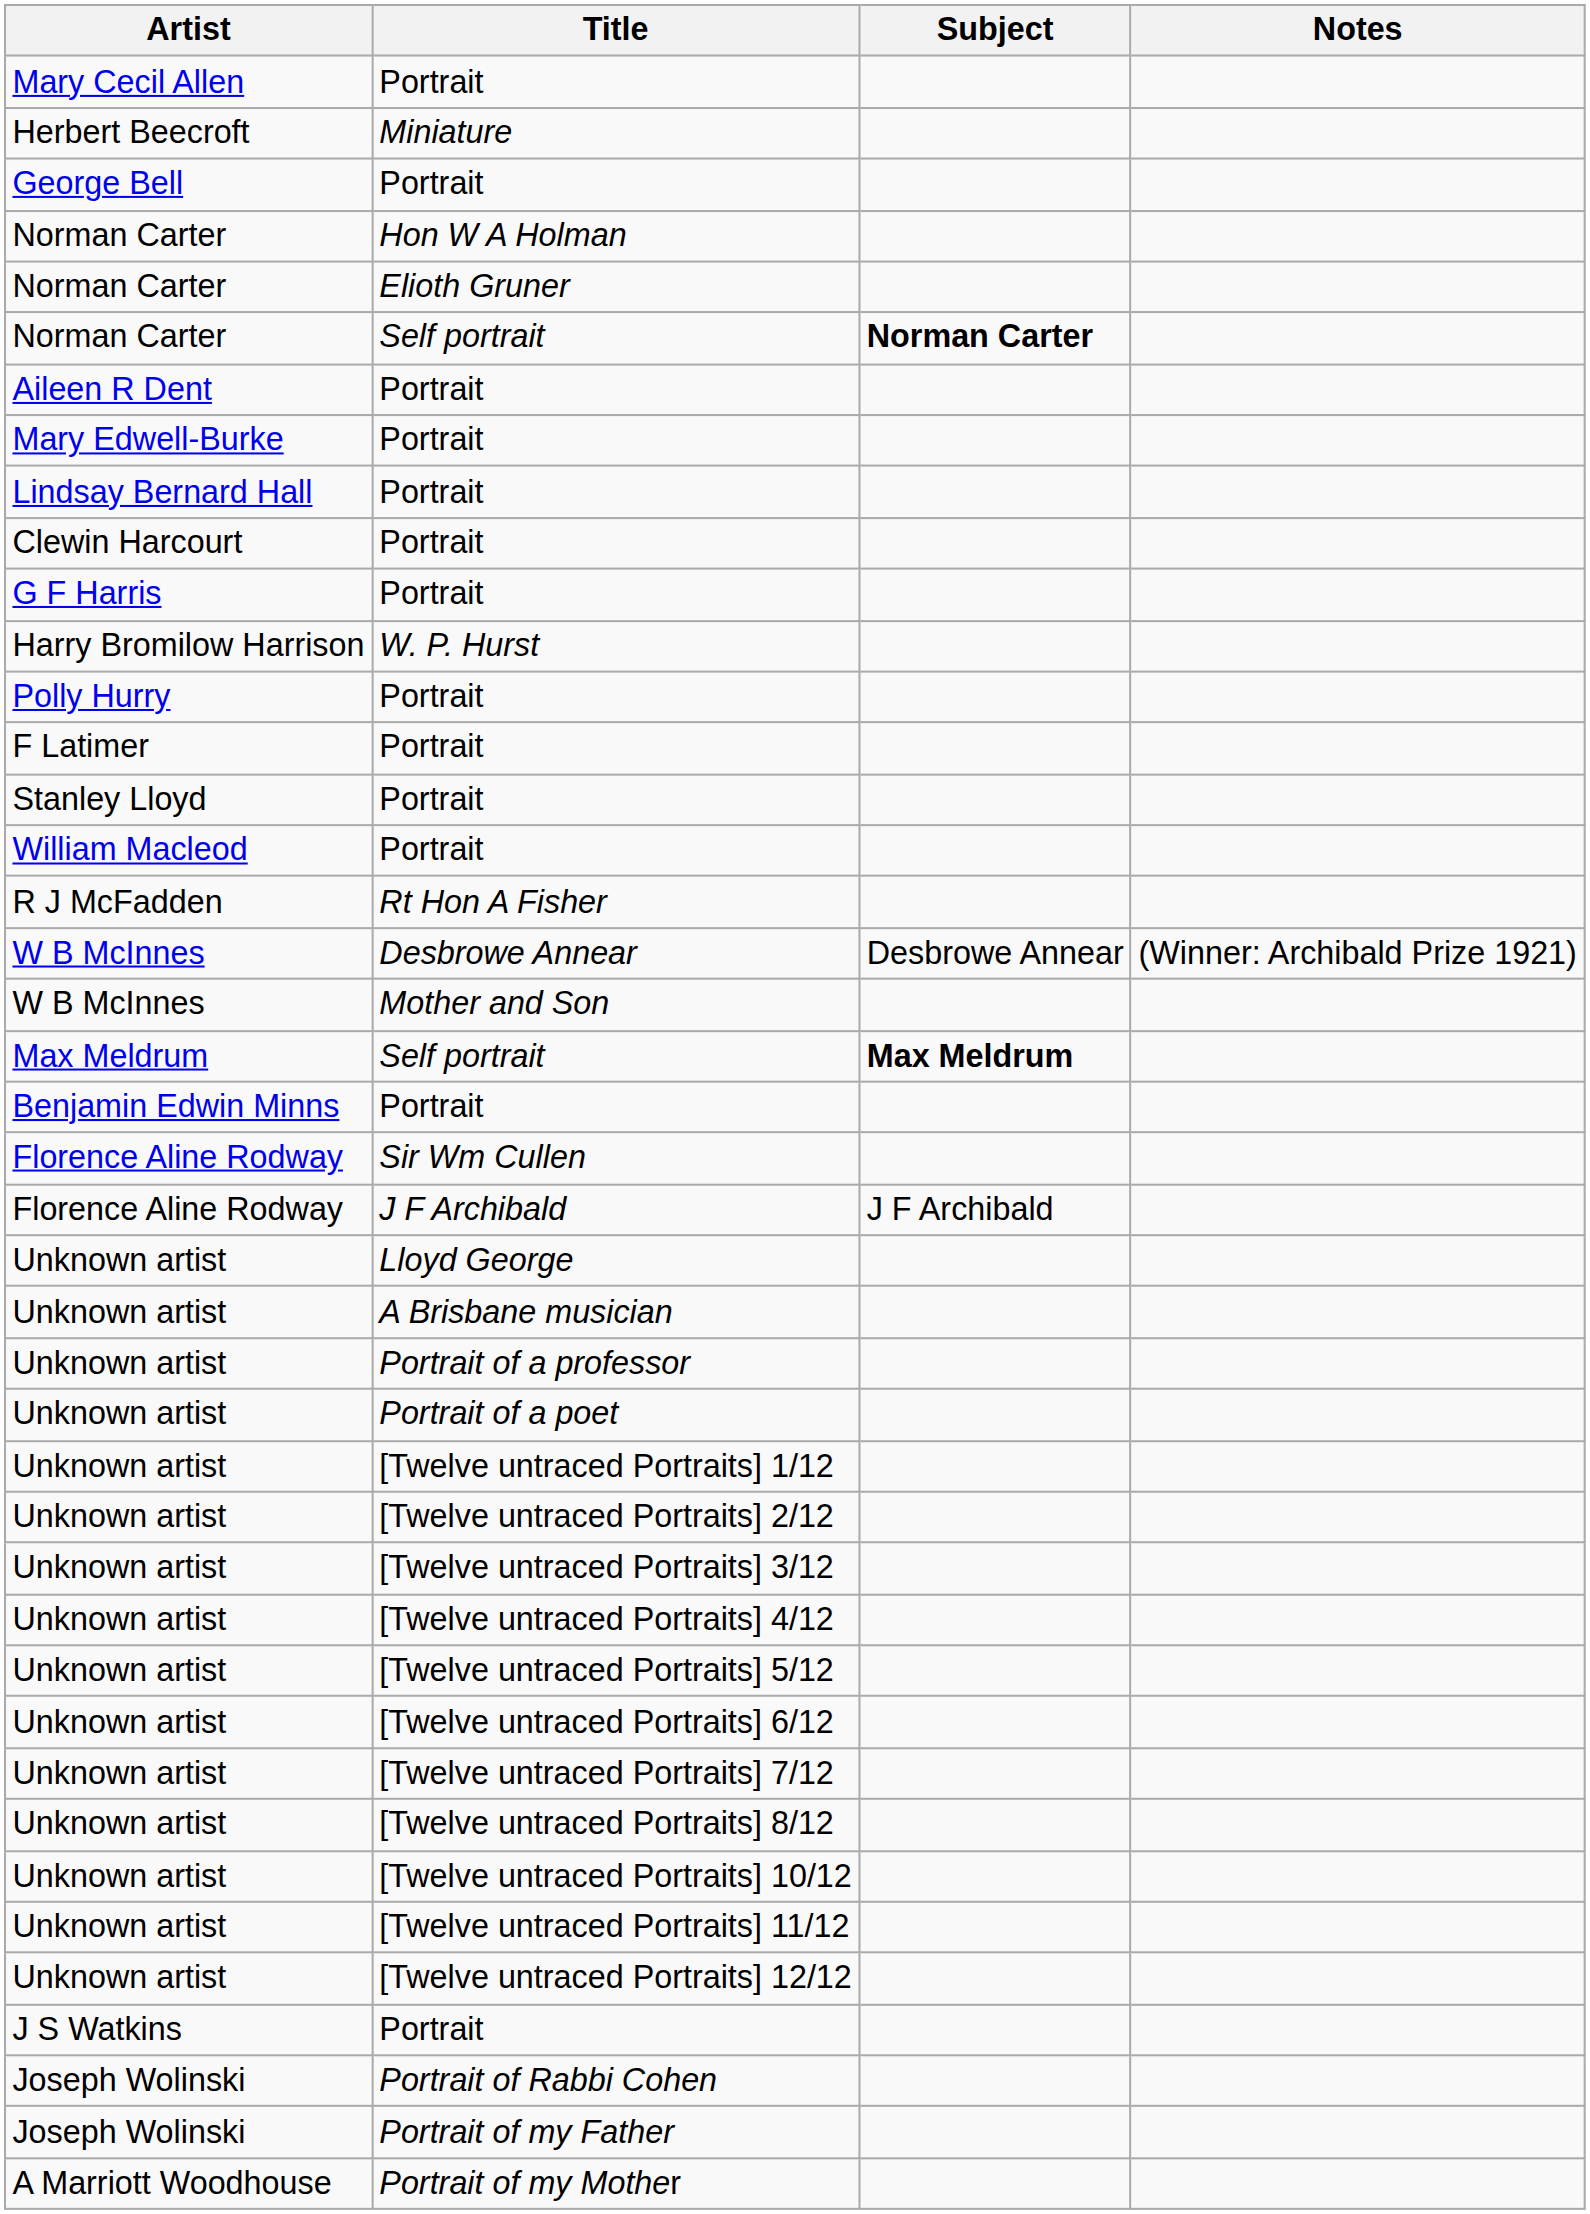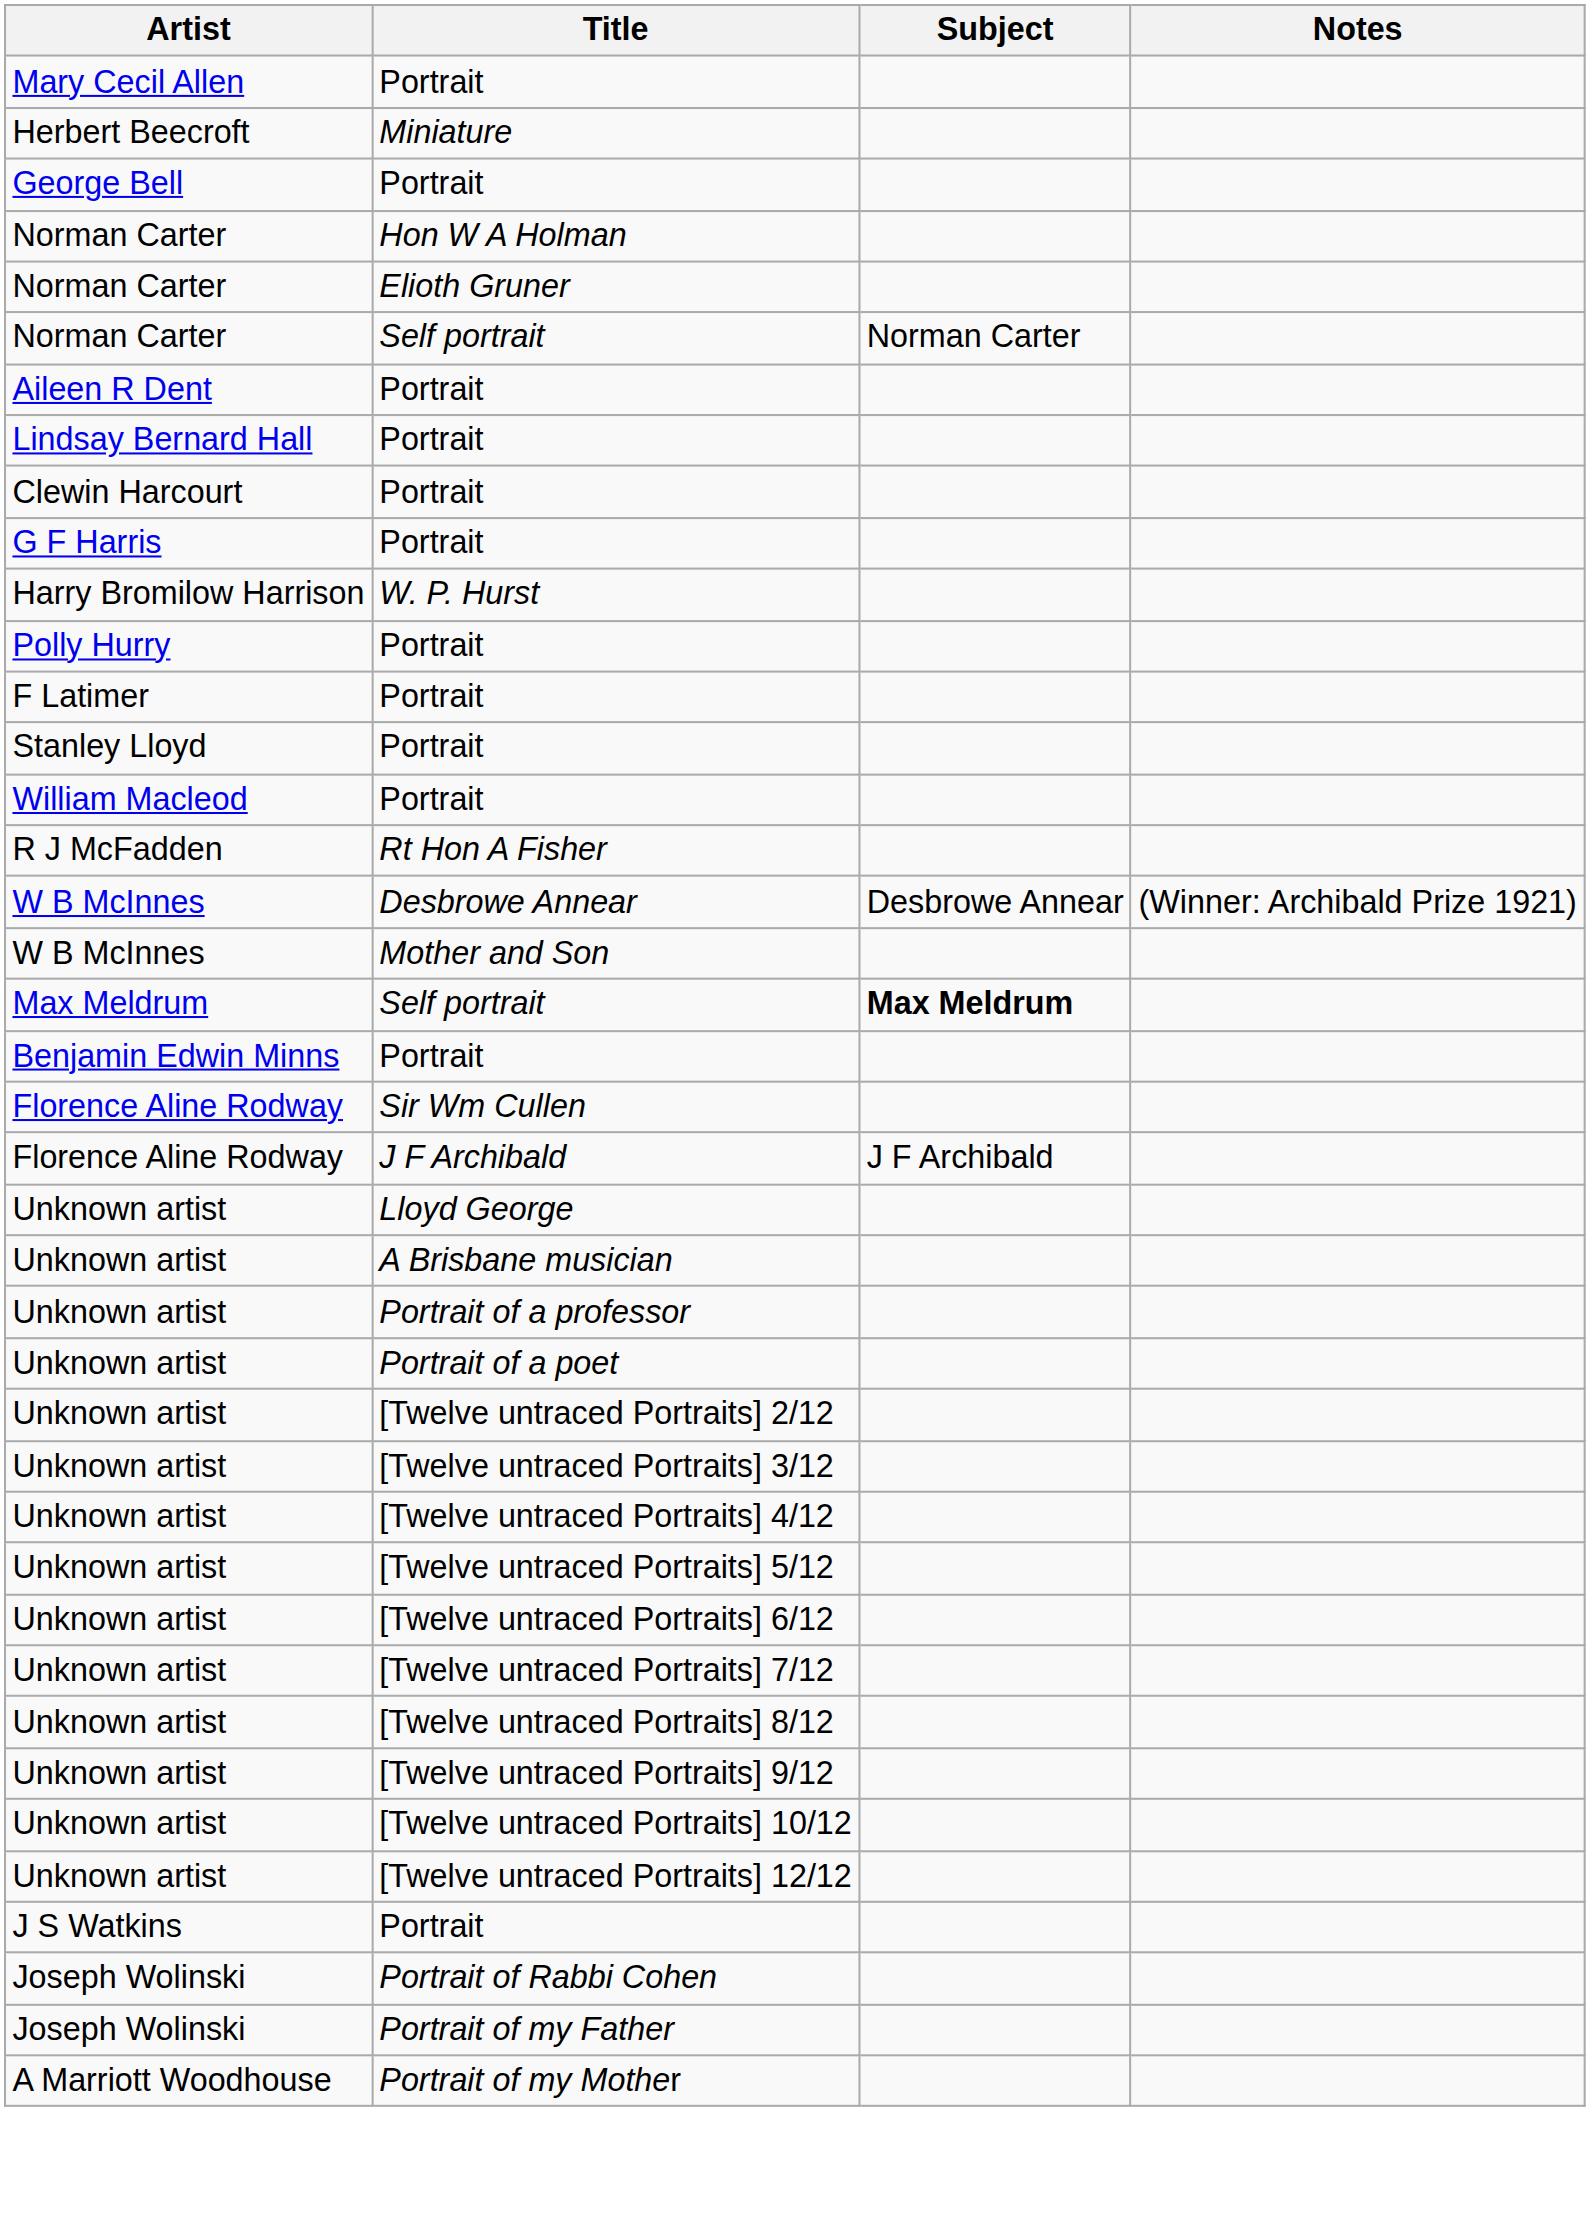 <table class="wikitable sortable">
 <tr>
 <th>Artist</th>
 <th>Title</th>
 <th>Subject</th>
 <th>Notes</th>
 </tr>
 <tr>
 <td><a href='#'>Mary Cecil Allen</a></td>
 <td>Portrait</td>
 <td></td>
 <td></td>
 </tr>
 <tr>
 <td>Herbert Beecroft</td>
 <td><em>Miniature</em></td>
 <td></td>
 <td></td>
 </tr>
 <tr>
 <td><a href='#'>George Bell</a></td>
 <td>Portrait</td>
 <td></td>
 <td></td>
 </tr>
 <tr>
 <td>Norman Carter</td>
 <td><em>Hon W A Holman</em></td>
 <td></td>
 <td></td>
 </tr>
 <tr>
 <td>Norman Carter</td>
 <td><em>Elioth Gruner</em></td>
 <td></td>
 <td></td>
 </tr>
 <tr>
 <td>Norman Carter</td>
 <td><em>Self portrait</em></td>
-<td><strong>Norman Carter</strong></td>
+<td>Norman Carter</td>
 <td></td>
 </tr>
 <tr>
 <td><a href='#'>Aileen R Dent</a></td>
-<td>Portrait</td>
-<td></td>
-<td></td>
-</tr>
-<tr>
-<td><a href='#'>Mary Edwell-Burke</a></td>
 <td>Portrait</td>
 <td></td>
 <td></td>
 </tr>
 <tr>
 <td><a href='#'>Lindsay Bernard Hall</a></td>
 <td>Portrait</td>
 <td></td>
 <td></td>
 </tr>
 <tr>
 <td>Clewin Harcourt</td>
 <td>Portrait</td>
 <td></td>
 <td></td>
 </tr>
 <tr>
 <td><a href='#'>G F Harris</a></td>
 <td>Portrait</td>
 <td></td>
 <td></td>
 </tr>
 <tr>
 <td>Harry Bromilow Harrison</td>
 <td><em>W. P. Hurst</em></td>
 <td></td>
 <td></td>
 </tr>
 <tr>
 <td><a href='#'>Polly Hurry</a></td>
 <td>Portrait</td>
 <td></td>
 <td></td>
 </tr>
 <tr>
 <td>F Latimer</td>
 <td>Portrait</td>
 <td></td>
 <td></td>
 </tr>
 <tr>
 <td>Stanley Lloyd</td>
 <td>Portrait</td>
 <td></td>
 <td></td>
 </tr>
 <tr>
 <td><a href='#'>William Macleod</a></td>
 <td>Portrait</td>
 <td></td>
 <td></td>
 </tr>
 <tr>
 <td>R J McFadden</td>
 <td><em>Rt Hon A Fisher</em></td>
 <td></td>
 <td></td>
 </tr>
 <tr>
 <td><a href='#'>W B McInnes</a></td>
 <td><em>Desbrowe Annear</em></td>
 <td>Desbrowe Annear</td>
 <td>(Winner: Archibald Prize 1921) </td>
 </tr>
 <tr>
 <td>W B McInnes</td>
 <td><em>Mother and Son</em></td>
 <td></td>
 <td></td>
 </tr>
 <tr>
 <td><a href='#'>Max Meldrum</a></td>
 <td><em>Self portrait</em></td>
 <td><strong>Max Meldrum</strong></td>
 <td></td>
 </tr>
 <tr>
 <td><a href='#'>Benjamin Edwin Minns</a></td>
 <td>Portrait</td>
 <td></td>
 <td></td>
 </tr>
 <tr>
 <td><a href='#'>Florence Aline Rodway</a></td>
 <td><em>Sir Wm Cullen</em></td>
 <td></td>
 <td></td>
 </tr>
 <tr>
 <td>Florence Aline Rodway</td>
 <td><em>J F Archibald</em></td>
 <td>J F Archibald</td>
 <td></td>
 </tr>
 <tr>
 <td>Unknown artist</td>
 <td><em>Lloyd George</em></td>
 <td></td>
 <td></td>
 </tr>
 <tr>
 <td>Unknown artist</td>
 <td><em>A Brisbane musician</em></td>
 <td></td>
 <td></td>
 </tr>
 <tr>
 <td>Unknown artist</td>
 <td><em>Portrait of a professor</em></td>
 <td></td>
 <td></td>
 </tr>
 <tr>
 <td>Unknown artist</td>
 <td><em>Portrait of a poet</em></td>
 <td></td>
 <td></td>
 </tr>
 <tr>
 <td>Unknown artist</td>
-<td>[Twelve untraced Portraits] 1/12</td>
-<td></td>
-<td></td>
-</tr>
-<tr>
-<td>Unknown artist</td>
 <td>[Twelve untraced Portraits] 2/12</td>
 <td></td>
 <td></td>
 </tr>
 <tr>
 <td>Unknown artist</td>
 <td>[Twelve untraced Portraits] 3/12</td>
 <td></td>
 <td></td>
 </tr>
 <tr>
 <td>Unknown artist</td>
 <td>[Twelve untraced Portraits] 4/12</td>
 <td></td>
 <td></td>
 </tr>
 <tr>
 <td>Unknown artist</td>
 <td>[Twelve untraced Portraits] 5/12</td>
 <td></td>
 <td></td>
 </tr>
 <tr>
 <td>Unknown artist</td>
 <td>[Twelve untraced Portraits] 6/12</td>
 <td></td>
 <td></td>
 </tr>
 <tr>
 <td>Unknown artist</td>
 <td>[Twelve untraced Portraits] 7/12</td>
 <td></td>
 <td></td>
 </tr>
 <tr>
 <td>Unknown artist</td>
 <td>[Twelve untraced Portraits] 8/12</td>
 <td></td>
 <td></td>
 </tr>
 <tr>
 <td>Unknown artist</td>
-<td>[Twelve untraced Portraits] 10/12</td>
+<td>[Twelve untraced Portraits] 9/12</td>
 <td></td>
 <td></td>
 </tr>
 <tr>
 <td>Unknown artist</td>
-<td>[Twelve untraced Portraits] 11/12</td>
+<td>[Twelve untraced Portraits] 10/12</td>
 <td></td>
 <td></td>
 </tr>
 <tr>
 <td>Unknown artist</td>
 <td>[Twelve untraced Portraits] 12/12</td>
 <td></td>
 <td></td>
 </tr>
 <tr>
 <td>J S Watkins</td>
 <td>Portrait</td>
 <td></td>
 <td></td>
 </tr>
 <tr>
 <td>Joseph Wolinski</td>
 <td><em>Portrait of Rabbi Cohen</em></td>
 <td></td>
 <td></td>
 </tr>
 <tr>
 <td>Joseph Wolinski</td>
 <td><em>Portrait of my Father</em></td>
 <td></td>
 <td></td>
 </tr>
 <tr>
 <td>A Marriott Woodhouse</td>
 <td><em>Portrait of my Mothe</em>r</td>
 <td></td>
 <td></td>
 </tr>
 </table>
